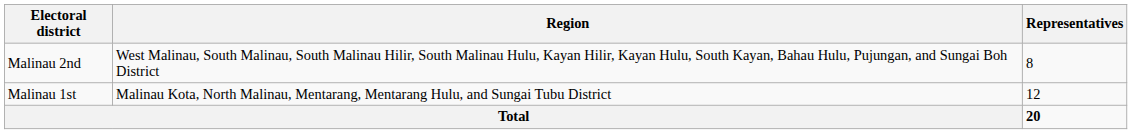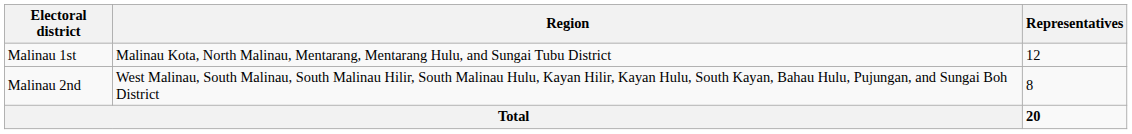 <table class="wikitable">
 <tr>
 <th>Electoral district</th>
 <th>Region</th>
 <th>Representatives</th>
 </tr>
 <tr>
+<td>Malinau 1st</td>
+<td>Malinau Kota, North Malinau, Mentarang, Mentarang Hulu, and Sungai Tubu District</td>
+<td>12</td>
+</tr>
+<tr>
 <td>Malinau 2nd</td>
 <td>West Malinau, South Malinau, South Malinau Hilir, South Malinau Hulu, Kayan Hilir, Kayan Hulu, South Kayan, Bahau Hulu, Pujungan, and Sungai Boh District</td>
 <td>8</td>
-</tr>
-<tr>
-<td>Malinau 1st</td>
-<td>Malinau Kota, North Malinau, Mentarang, Mentarang Hulu, and Sungai Tubu District</td>
-<td>12</td>
 </tr>
 <tr>
 <th colspan="2">Total</th>
 <td><strong>20</strong></td>
 </tr>
 </table>
